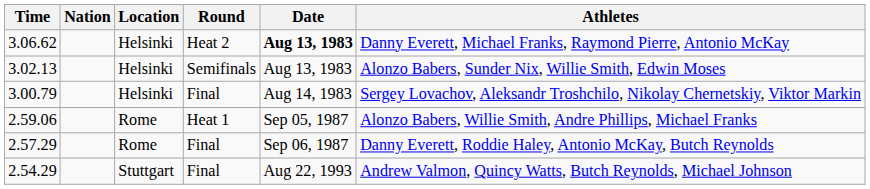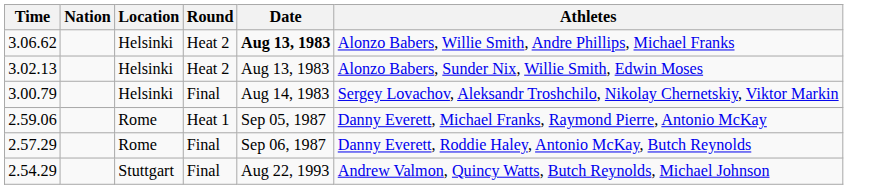 <table class="wikitable sortable" style="text-align:left">
 <tr>
 <th>Time</th>
 <th>Nation</th>
 <th>Location</th>
 <th>Round</th>
 <th>Date</th>
 <th>Athletes</th>
 </tr>
 <tr>
 <td>3.06.62</td>
 <td></td>
 <td>Helsinki</td>
 <td>Heat 2</td>
 <td><strong>Aug 13, 1983</strong></td>
-<td -align=left><a href='#'>Danny Everett</a>, <a href='#'>Michael Franks</a>, <a href='#'>Raymond Pierre</a>, <a href='#'>Antonio McKay</a></td>
+<td -align=left><a href='#'>Alonzo Babers</a>, <a href='#'>Willie Smith</a>, <a href='#'>Andre Phillips</a>, <a href='#'>Michael Franks</a></td>
 </tr>
 <tr>
 <td>3.02.13</td>
 <td></td>
 <td>Helsinki</td>
-<td>Semifinals</td>
+<td>Heat 2</td>
 <td>Aug 13, 1983</td>
 <td -align=left><a href='#'>Alonzo Babers</a>, <a href='#'>Sunder Nix</a>, <a href='#'>Willie Smith</a>, <a href='#'>Edwin Moses</a></td>
 </tr>
 <tr>
 <td>3.00.79</td>
 <td></td>
 <td>Helsinki</td>
 <td>Final</td>
 <td>Aug 14, 1983</td>
 <td -align=left><a href='#'>Sergey Lovachov</a>, <a href='#'>Aleksandr Troshchilo</a>, <a href='#'>Nikolay Chernetskiy</a>, <a href='#'>Viktor Markin</a></td>
 </tr>
 <tr>
 <td>2.59.06</td>
 <td></td>
 <td>Rome</td>
 <td>Heat 1</td>
 <td>Sep 05, 1987</td>
-<td -align=left><a href='#'>Alonzo Babers</a>, <a href='#'>Willie Smith</a>, <a href='#'>Andre Phillips</a>, <a href='#'>Michael Franks</a></td>
+<td -align=left><a href='#'>Danny Everett</a>, <a href='#'>Michael Franks</a>, <a href='#'>Raymond Pierre</a>, <a href='#'>Antonio McKay</a></td>
 </tr>
 <tr>
 <td>2.57.29</td>
 <td></td>
 <td>Rome</td>
 <td>Final</td>
 <td>Sep 06, 1987</td>
 <td -align=left><a href='#'>Danny Everett</a>, <a href='#'>Roddie Haley</a>, <a href='#'>Antonio McKay</a>, <a href='#'>Butch Reynolds</a></td>
 </tr>
 <tr>
 <td>2.54.29</td>
 <td></td>
 <td>Stuttgart</td>
 <td>Final</td>
 <td>Aug 22, 1993</td>
 <td -align=left><a href='#'>Andrew Valmon</a>, <a href='#'>Quincy Watts</a>, <a href='#'>Butch Reynolds</a>, <a href='#'>Michael Johnson</a></td>
 </tr>
 </table>
